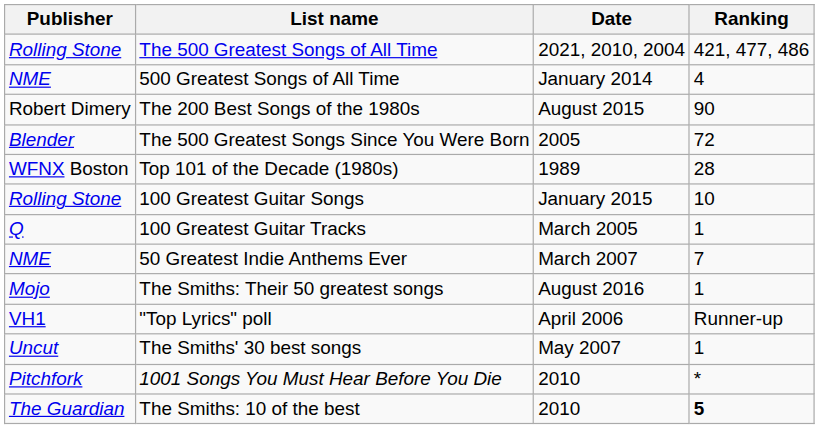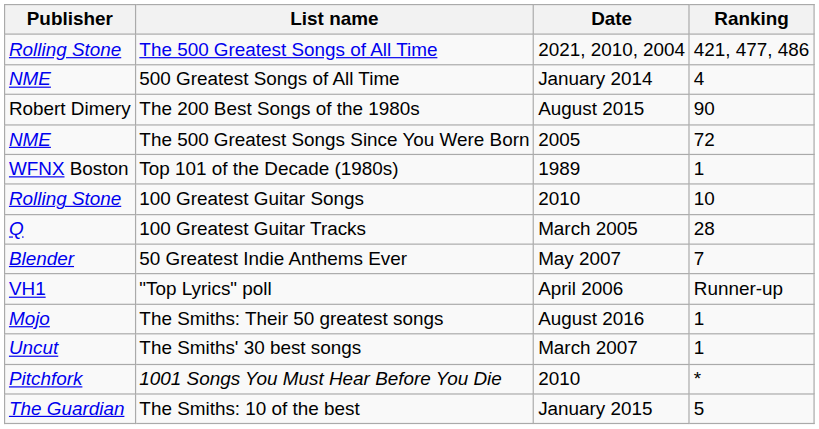 <table class="wikitable">
 <tr>
 <th>Publisher</th>
 <th>List name</th>
 <th>Date</th>
 <th>Ranking</th>
 </tr>
 <tr>
 <td><em><a href='#'>Rolling Stone</a></em></td>
 <td><a href='#'>The 500 Greatest Songs of All Time</a></td>
 <td>2021, 2010, 2004</td>
 <td>421, 477, 486</td>
 </tr>
 <tr>
 <td><em><a href='#'>NME</a></em></td>
 <td>500 Greatest Songs of All Time</td>
 <td>January 2014</td>
 <td>4</td>
 </tr>
 <tr>
 <td>Robert Dimery</td>
 <td>The 200 Best Songs of the 1980s</td>
 <td>August 2015</td>
 <td>90</td>
 </tr>
 <tr>
-<td><em><a href='#'>Blender</a></em></td>
+<td><em><a href='#'>NME</a></em></td>
 <td>The 500 Greatest Songs Since You Were Born</td>
 <td>2005</td>
 <td>72</td>
 </tr>
 <tr>
 <td><a href='#'>WFNX</a> Boston</td>
 <td>Top 101 of the Decade (1980s)</td>
 <td>1989</td>
-<td>28</td>
+<td>1</td>
 </tr>
 <tr>
 <td><em><a href='#'>Rolling Stone</a></em></td>
 <td>100 Greatest Guitar Songs</td>
-<td>January 2015</td>
+<td>2010</td>
 <td>10</td>
 </tr>
 <tr>
 <td><em><a href='#'>Q</a></em></td>
 <td>100 Greatest Guitar Tracks</td>
 <td>March 2005</td>
-<td>1</td>
+<td>28</td>
 </tr>
 <tr>
-<td><em><a href='#'>NME</a></em></td>
+<td><em><a href='#'>Blender</a></em></td>
 <td>50 Greatest Indie Anthems Ever</td>
-<td>March 2007</td>
+<td>May 2007</td>
 <td>7</td>
+</tr>
+<tr>
+<td><a href='#'>VH1</a></td>
+<td>"Top Lyrics" poll</td>
+<td>April 2006</td>
+<td>Runner-up</td>
 </tr>
 <tr>
 <td><em><a href='#'>Mojo</a></em></td>
 <td>The Smiths: Their 50 greatest songs</td>
 <td>August 2016</td>
 <td>1</td>
 </tr>
 <tr>
-<td><a href='#'>VH1</a></td>
-<td>"Top Lyrics" poll</td>
-<td>April 2006</td>
-<td>Runner-up</td>
-</tr>
-<tr>
 <td><em><a href='#'>Uncut</a></em></td>
 <td>The Smiths' 30 best songs</td>
-<td>May 2007</td>
+<td>March 2007</td>
 <td>1</td>
 </tr>
 <tr>
 <td><em><a href='#'>Pitchfork</a></em></td>
 <td><em>1001 Songs You Must Hear Before You Die</em></td>
 <td>2010</td>
 <td>*</td>
 </tr>
 <tr>
 <td><em><a href='#'>The Guardian</a></em></td>
 <td>The Smiths: 10 of the best</td>
-<td>2010</td>
-<td><strong>5</strong></td>
+<td>January 2015</td>
+<td>5</td>
 </tr>
 </table>
